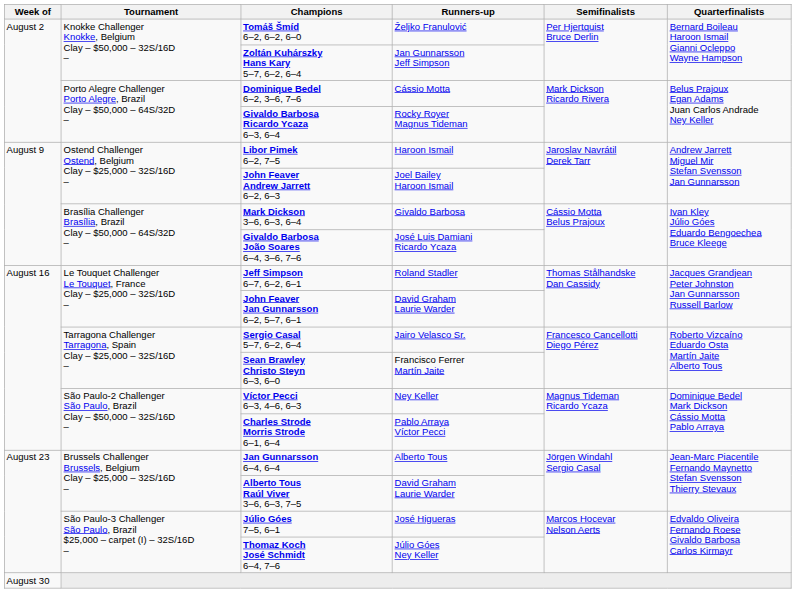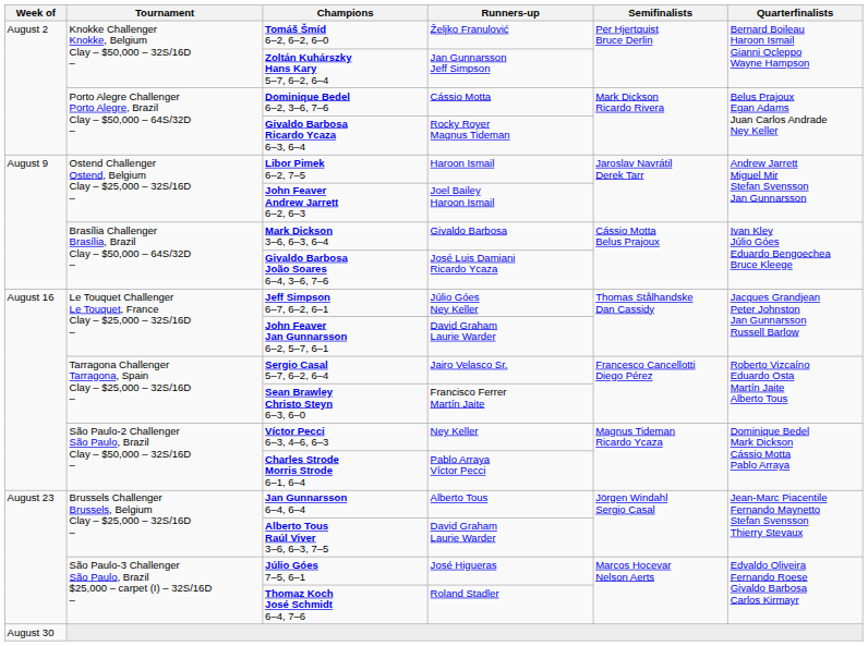 <table class="wikitable" style="font-size:85%;">
 <tr>
 <th width="75">Week of</th>
 <th width="250">Tournament</th>
 <th width="210">Champions</th>
 <th width="210">Runners-up</th>
 <th width="170">Semifinalists</th>
 <th width="170">Quarterfinalists</th>
 </tr>
 <tr valign="top">
 <td rowspan="4">August 2</td>
 <td rowspan="2">Knokke Challenger<br> <a href='#'>Knokke</a>, Belgium<br>Clay – $50,000 – 32S/16D<br>  – </td>
 <td> <strong><a href='#'>Tomáš Šmíd</a></strong> <br>6–2, 6–2, 6–0</td>
 <td> <a href='#'>Željko Franulović</a></td>
 <td rowspan="2"> <a href='#'>Per Hjertquist</a> <br>  <a href='#'>Bruce Derlin</a></td>
 <td rowspan="2"> <a href='#'>Bernard Boileau</a> <br>  <a href='#'>Haroon Ismail</a> <br> <a href='#'>Gianni Ocleppo</a> <br>  <a href='#'>Wayne Hampson</a></td>
 </tr>
 <tr valign="top">
 <td> <strong><a href='#'>Zoltán Kuhárszky</a></strong> <br> <strong><a href='#'>Hans Kary</a></strong><br>5–7, 6–2, 6–4</td>
 <td> <a href='#'>Jan Gunnarsson</a> <br> <a href='#'>Jeff Simpson</a></td>
 </tr>
 <tr valign="top">
 <td rowspan="2">Porto Alegre Challenger<br> <a href='#'>Porto Alegre</a>, Brazil<br>Clay – $50,000 – 64S/32D<br>  – </td>
 <td> <strong><a href='#'>Dominique Bedel</a></strong> <br>6–2, 3–6, 7–6</td>
 <td> <a href='#'>Cássio Motta</a></td>
 <td rowspan="2"> <a href='#'>Mark Dickson</a> <br>  <a href='#'>Ricardo Rivera</a></td>
 <td rowspan="2"> <a href='#'>Belus Prajoux</a> <br>  <a href='#'>Egan Adams</a> <br> Juan Carlos Andrade <br>  <a href='#'>Ney Keller</a></td>
 </tr>
 <tr valign="top">
 <td> <strong><a href='#'>Givaldo Barbosa</a></strong> <br> <strong><a href='#'>Ricardo Ycaza</a></strong><br>6–3, 6–4</td>
 <td> <a href='#'>Rocky Royer</a> <br> <a href='#'>Magnus Tideman</a></td>
 </tr>
 <tr valign="top">
 <td rowspan="4">August 9</td>
 <td rowspan="2">Ostend Challenger<br> <a href='#'>Ostend</a>, Belgium<br>Clay – $25,000 – 32S/16D<br>  – </td>
 <td> <strong><a href='#'>Libor Pimek</a></strong> <br>6–2, 7–5</td>
 <td> <a href='#'>Haroon Ismail</a></td>
 <td rowspan="2"> <a href='#'>Jaroslav Navrátil</a> <br>  <a href='#'>Derek Tarr</a></td>
 <td rowspan="2"> <a href='#'>Andrew Jarrett</a> <br>  <a href='#'>Miguel Mir</a> <br> <a href='#'>Stefan Svensson</a> <br>  <a href='#'>Jan Gunnarsson</a></td>
 </tr>
 <tr valign="top">
 <td> <strong><a href='#'>John Feaver</a></strong> <br> <strong><a href='#'>Andrew Jarrett</a></strong><br>6–2, 6–3</td>
 <td> <a href='#'>Joel Bailey</a> <br> <a href='#'>Haroon Ismail</a></td>
 </tr>
 <tr valign="top">
 <td rowspan="2">Brasília Challenger<br> <a href='#'>Brasília</a>, Brazil<br>Clay – $50,000 – 64S/32D<br>  – </td>
 <td> <strong><a href='#'>Mark Dickson</a></strong> <br>3–6, 6–3, 6–4</td>
 <td> <a href='#'>Givaldo Barbosa</a></td>
 <td rowspan="2"> <a href='#'>Cássio Motta</a> <br>  <a href='#'>Belus Prajoux</a></td>
 <td rowspan="2"> <a href='#'>Ivan Kley</a> <br>  <a href='#'>Júlio Góes</a> <br> <a href='#'>Eduardo Bengoechea</a> <br>  <a href='#'>Bruce Kleege</a></td>
 </tr>
 <tr valign="top">
 <td> <strong><a href='#'>Givaldo Barbosa</a></strong> <br> <strong><a href='#'>João Soares</a></strong><br>6–4, 3–6, 7–6</td>
 <td> <a href='#'>José Luis Damiani</a> <br> <a href='#'>Ricardo Ycaza</a></td>
 </tr>
 <tr valign="top">
 <td rowspan="6">August 16</td>
 <td rowspan="2">Le Touquet Challenger<br> <a href='#'>Le Touquet</a>, France<br>Clay – $25,000 – 32S/16D<br>  – </td>
 <td> <strong><a href='#'>Jeff Simpson</a></strong> <br>6–7, 6–2, 6–1</td>
-<td> <a href='#'>Roland Stadler</a></td>
+<td> <a href='#'>Júlio Góes</a> <br> <a href='#'>Ney Keller</a></td>
 <td rowspan="2"> <a href='#'>Thomas Stålhandske</a> <br>  <a href='#'>Dan Cassidy</a></td>
 <td rowspan="2"> <a href='#'>Jacques Grandjean</a> <br>  <a href='#'>Peter Johnston</a> <br> <a href='#'>Jan Gunnarsson</a> <br>  <a href='#'>Russell Barlow</a></td>
 </tr>
 <tr valign="top">
 <td> <strong><a href='#'>John Feaver</a></strong> <br> <strong><a href='#'>Jan Gunnarsson</a></strong><br>6–2, 5–7, 6–1</td>
 <td> <a href='#'>David Graham</a> <br> <a href='#'>Laurie Warder</a></td>
 </tr>
 <tr valign="top">
 <td rowspan="2">Tarragona Challenger<br> <a href='#'>Tarragona</a>, Spain<br>Clay – $25,000 – 32S/16D<br>  – </td>
 <td> <strong><a href='#'>Sergio Casal</a></strong> <br>5–7, 6–2, 6–4</td>
 <td> <a href='#'>Jairo Velasco Sr.</a></td>
 <td rowspan="2"> <a href='#'>Francesco Cancellotti</a> <br>  <a href='#'>Diego Pérez</a></td>
 <td rowspan="2"> <a href='#'>Roberto Vizcaíno</a> <br>  <a href='#'>Eduardo Osta</a> <br> <a href='#'>Martín Jaite</a> <br>  <a href='#'>Alberto Tous</a></td>
 </tr>
 <tr valign="top">
 <td> <strong><a href='#'>Sean Brawley</a></strong> <br> <strong><a href='#'>Christo Steyn</a></strong><br>6–3, 6–0</td>
 <td> Francisco Ferrer <br> <a href='#'>Martín Jaite</a></td>
 </tr>
 <tr valign="top">
 <td rowspan="2">São Paulo-2 Challenger<br> <a href='#'>São Paulo</a>, Brazil<br>Clay – $50,000 – 32S/16D<br>  – </td>
 <td> <strong><a href='#'>Víctor Pecci</a></strong> <br>6–3, 4–6, 6–3</td>
 <td> <a href='#'>Ney Keller</a></td>
 <td rowspan="2"> <a href='#'>Magnus Tideman</a> <br>  <a href='#'>Ricardo Ycaza</a></td>
 <td rowspan="2"> <a href='#'>Dominique Bedel</a> <br>  <a href='#'>Mark Dickson</a> <br> <a href='#'>Cássio Motta</a> <br>  <a href='#'>Pablo Arraya</a></td>
 </tr>
 <tr valign="top">
 <td> <strong><a href='#'>Charles Strode</a></strong> <br> <strong><a href='#'>Morris Strode</a></strong><br>6–1, 6–4</td>
 <td> <a href='#'>Pablo Arraya</a> <br> <a href='#'>Víctor Pecci</a></td>
 </tr>
 <tr valign="top">
 <td rowspan="4">August 23</td>
 <td rowspan="2">Brussels Challenger<br> <a href='#'>Brussels</a>, Belgium<br>Clay – $25,000 – 32S/16D<br>  – </td>
 <td> <strong><a href='#'>Jan Gunnarsson</a></strong> <br>6–4, 6–4</td>
 <td> <a href='#'>Alberto Tous</a></td>
 <td rowspan="2"> <a href='#'>Jörgen Windahl</a> <br>  <a href='#'>Sergio Casal</a></td>
 <td rowspan="2"> <a href='#'>Jean-Marc Piacentile</a> <br>  <a href='#'>Fernando Maynetto</a> <br> <a href='#'>Stefan Svensson</a> <br>  <a href='#'>Thierry Stevaux</a></td>
 </tr>
 <tr valign="top">
 <td> <strong><a href='#'>Alberto Tous</a></strong> <br> <strong><a href='#'>Raúl Viver</a></strong><br>3–6, 6–3, 7–5</td>
 <td> <a href='#'>David Graham</a> <br> <a href='#'>Laurie Warder</a></td>
 </tr>
 <tr valign="top">
 <td rowspan="2">São Paulo-3 Challenger<br> <a href='#'>São Paulo</a>, Brazil<br>$25,000 – carpet (I) – 32S/16D<br>  – </td>
 <td> <strong><a href='#'>Júlio Góes</a></strong> <br>7–5, 6–1</td>
 <td> <a href='#'>José Higueras</a></td>
 <td rowspan="2"> <a href='#'>Marcos Hocevar</a> <br>  <a href='#'>Nelson Aerts</a></td>
 <td rowspan="2"> <a href='#'>Edvaldo Oliveira</a> <br>  <a href='#'>Fernando Roese</a> <br> <a href='#'>Givaldo Barbosa</a> <br>  <a href='#'>Carlos Kirmayr</a></td>
 </tr>
 <tr valign="top">
 <td> <strong><a href='#'>Thomaz Koch</a></strong> <br> <strong><a href='#'>José Schmidt</a></strong><br>6–4, 7–6</td>
-<td> <a href='#'>Júlio Góes</a> <br> <a href='#'>Ney Keller</a></td>
+<td> <a href='#'>Roland Stadler</a></td>
 </tr>
 <tr valign="top">
 <td rowspan="1">August 30</td>
 <td colspan="5" bgcolor="#ededed"></td>
 </tr>
 </table>
